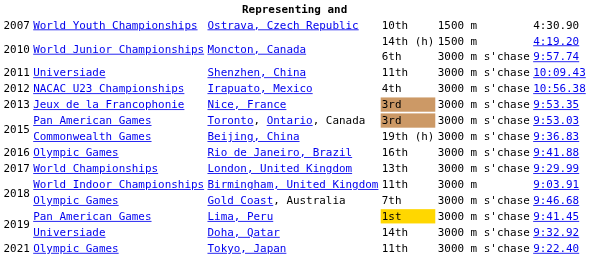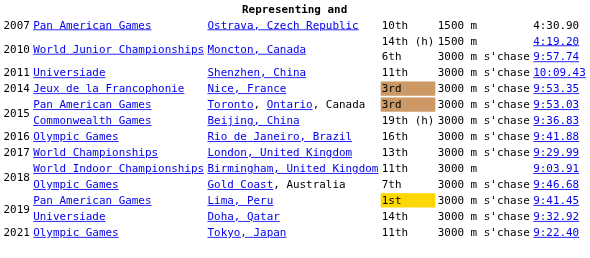 <table>
 <tr>
 <th colspan="6">Representing  and </th>
 </tr>
 <tr>
 <td>2007</td>
-<td><a href='#'>World Youth Championships</a></td>
+<td><a href='#'>Pan American Games</a></td>
 <td><a href='#'>Ostrava, Czech Republic</a></td>
 <td>10th</td>
 <td>1500 m</td>
 <td>4:30.90</td>
 </tr>
 <tr>
 <td rowspan=2>2010</td>
 <td rowspan=2><a href='#'>World Junior Championships</a></td>
 <td rowspan=2><a href='#'>Moncton, Canada</a></td>
 <td>14th (h)</td>
 <td>1500 m</td>
 <td><a href='#'>4:19.20</a></td>
 </tr>
 <tr>
 <td>6th</td>
 <td>3000 m s'chase</td>
 <td><a href='#'>9:57.74</a></td>
 </tr>
 <tr>
 <td>2011</td>
 <td><a href='#'>Universiade</a></td>
 <td><a href='#'>Shenzhen, China</a></td>
 <td>11th</td>
 <td>3000 m s'chase</td>
 <td><a href='#'>10:09.43</a></td>
 </tr>
 <tr>
-<td>2012</td>
-<td><a href='#'>NACAC U23 Championships</a></td>
-<td><a href='#'>Irapuato, Mexico</a></td>
-<td>4th</td>
-<td>3000 m s'chase</td>
-<td><a href='#'>10:56.38</a></td>
-</tr>
-<tr>
-<td>2013</td>
+<td>2014</td>
 <td><a href='#'>Jeux de la Francophonie</a></td>
 <td><a href='#'>Nice, France</a></td>
 <td bgcolor=cc9966>3rd</td>
 <td>3000 m s'chase</td>
 <td><a href='#'>9:53.35</a></td>
 </tr>
 <tr>
 <td rowspan=2>2015</td>
 <td><a href='#'>Pan American Games</a></td>
 <td><a href='#'>Toronto</a>, <a href='#'>Ontario</a>, Canada</td>
 <td bgcolor=cc9966>3rd</td>
 <td>3000 m s'chase</td>
 <td><a href='#'>9:53.03</a></td>
 </tr>
 <tr>
 <td><a href='#'>Commonwealth Games</a></td>
 <td><a href='#'>Beijing, China</a></td>
 <td>19th (h)</td>
 <td>3000 m s'chase</td>
 <td><a href='#'>9:36.83</a></td>
 </tr>
 <tr>
 <td>2016</td>
 <td><a href='#'>Olympic Games</a></td>
 <td><a href='#'>Rio de Janeiro, Brazil</a></td>
 <td>16th</td>
 <td>3000 m s'chase</td>
 <td><a href='#'>9:41.88</a></td>
 </tr>
 <tr>
 <td>2017</td>
 <td><a href='#'>World Championships</a></td>
 <td><a href='#'>London, United Kingdom</a></td>
 <td>13th</td>
 <td>3000 m s'chase</td>
 <td><a href='#'>9:29.99</a></td>
 </tr>
 <tr>
 <td rowspan=2>2018</td>
 <td><a href='#'>World Indoor Championships</a></td>
 <td><a href='#'>Birmingham, United Kingdom</a></td>
 <td>11th</td>
 <td>3000 m</td>
 <td><a href='#'>9:03.91</a></td>
 </tr>
 <tr>
 <td><a href='#'>Olympic Games</a></td>
 <td><a href='#'>Gold Coast</a>, Australia</td>
 <td>7th</td>
 <td>3000 m s'chase</td>
 <td><a href='#'>9:46.68</a></td>
 </tr>
 <tr>
 <td rowspan=2>2019</td>
 <td><a href='#'>Pan American Games</a></td>
 <td><a href='#'>Lima, Peru</a></td>
 <td bgcolor=gold>1st</td>
 <td>3000 m s'chase</td>
 <td><a href='#'>9:41.45</a></td>
 </tr>
 <tr>
 <td><a href='#'>Universiade</a></td>
 <td><a href='#'>Doha, Qatar</a></td>
 <td>14th</td>
 <td>3000 m s'chase</td>
 <td><a href='#'>9:32.92</a></td>
 </tr>
 <tr>
 <td>2021</td>
 <td><a href='#'>Olympic Games</a></td>
 <td><a href='#'>Tokyo, Japan</a></td>
 <td>11th</td>
 <td>3000 m s'chase</td>
 <td><a href='#'>9:22.40</a></td>
 </tr>
 </table>
